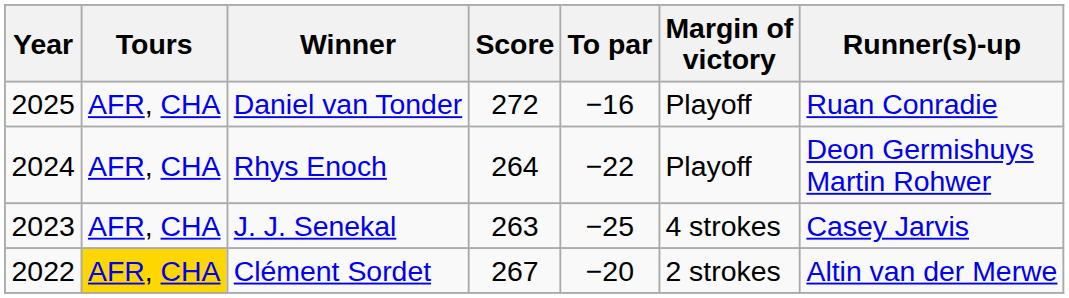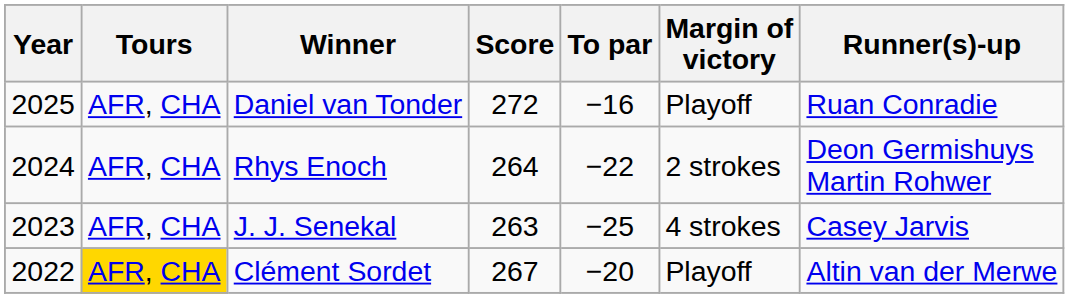 <table class="wikitable" style="font-size:95%">
 <tr>
 <th>Year</th>
 <th>Tours</th>
 <th>Winner</th>
 <th>Score</th>
 <th>To par</th>
 <th>Margin of<br>victory</th>
 <th>Runner(s)-up</th>
 </tr>
 <tr>
 <td>2025</td>
 <td><a href='#'>AFR</a>, <a href='#'>CHA</a></td>
 <td> <a href='#'>Daniel van Tonder</a></td>
 <td align=center>272</td>
 <td align=center>−16</td>
 <td>Playoff</td>
 <td> <a href='#'>Ruan Conradie</a></td>
 </tr>
 <tr>
 <td>2024</td>
 <td><a href='#'>AFR</a>, <a href='#'>CHA</a></td>
 <td> <a href='#'>Rhys Enoch</a></td>
 <td align=center>264</td>
 <td align=center>−22</td>
-<td>Playoff</td>
+<td>2 strokes</td>
 <td> <a href='#'>Deon Germishuys</a><br> <a href='#'>Martin Rohwer</a></td>
 </tr>
 <tr>
 <td>2023</td>
 <td><a href='#'>AFR</a>, <a href='#'>CHA</a></td>
 <td> <a href='#'>J. J. Senekal</a></td>
 <td align=center>263</td>
 <td align=center>−25</td>
 <td>4 strokes</td>
 <td> <a href='#'>Casey Jarvis</a></td>
 </tr>
 <tr>
 <td>2022</td>
 <td style="background: gold;"><a href='#'>AFR</a>, <a href='#'>CHA</a></td>
 <td> <a href='#'>Clément Sordet</a></td>
 <td align=center>267</td>
 <td align=center>−20</td>
-<td>2 strokes</td>
+<td>Playoff</td>
 <td> <a href='#'>Altin van der Merwe</a></td>
 </tr>
 </table>
